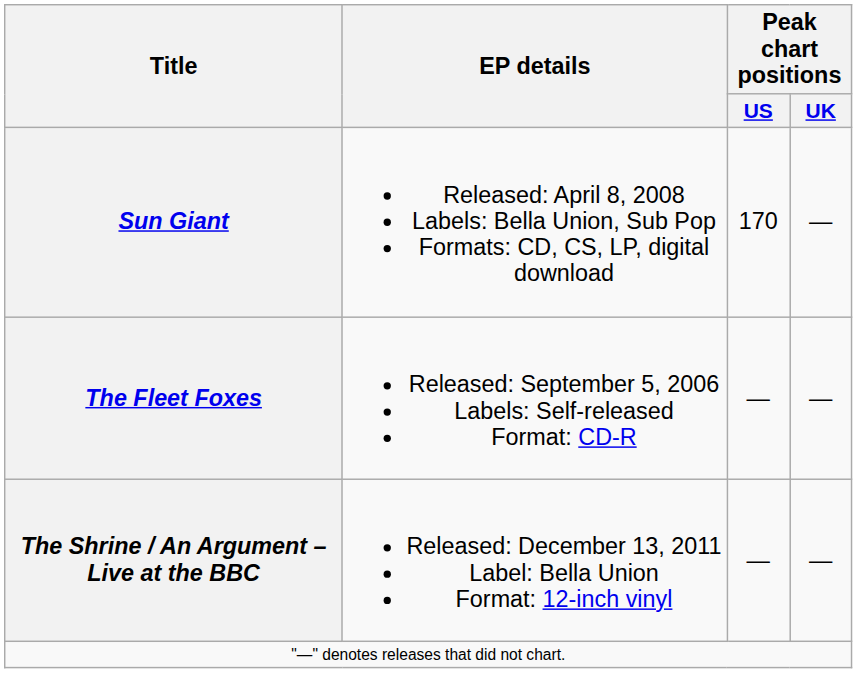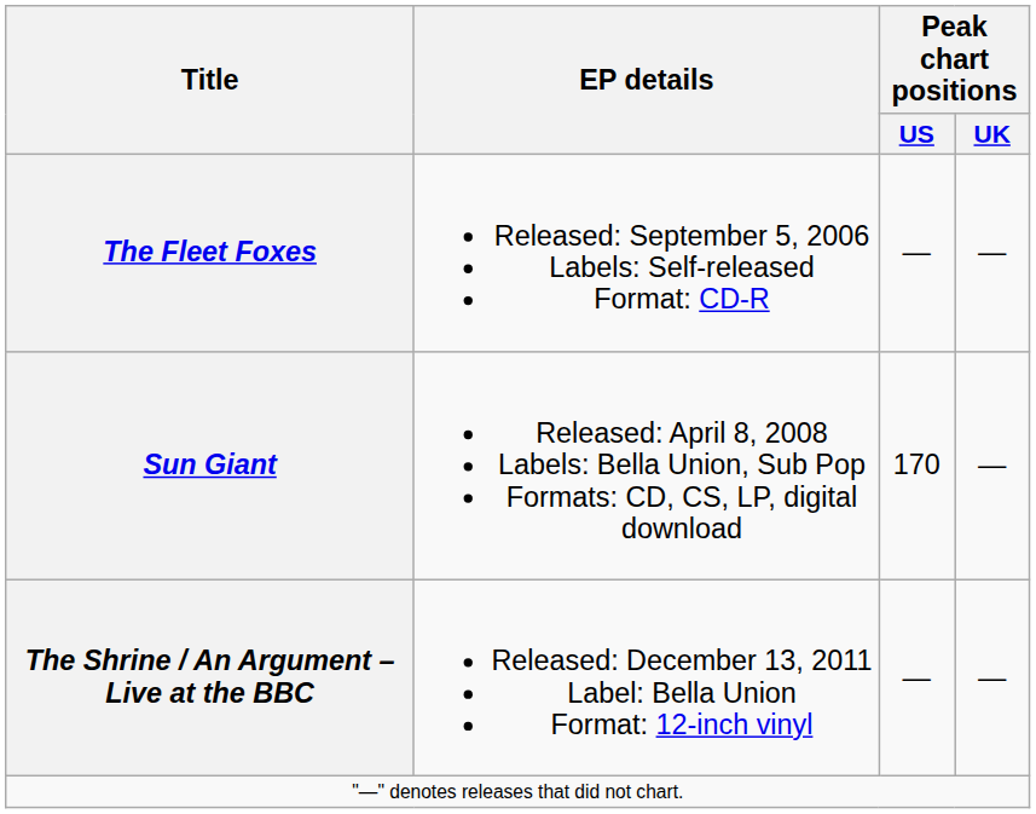 <table class="wikitable plainrowheaders" style="text-align:center;">
 <tr>
 <th scope="col" rowspan="2" style="width:14em;">Title</th>
 <th scope="col" rowspan="2" style="width:16em;">EP details</th>
 <th scope="col" colspan=2>Peak chart positions</th>
 </tr>
 <tr>
 <th scope="col" style="width:2.5em;font-size:90%;"><a href='#'>US</a><br></th>
 <th scope="col" style="width:2.5em;font-size:90%;"><a href='#'>UK</a><br></th>
 </tr>
 <tr>
+<th scope="row"><em><a href='#'>The Fleet Foxes</a></em></th>
+<td><br><ul><li>Released: September 5, 2006</li><li>Labels: Self-released</li><li>Format: <a href='#'>CD-R</a></li></ul></td>
+<td style="text-align:center;">—</td>
+<td>—</td>
+</tr>
+<tr>
 <th scope="row"><em><a href='#'>Sun Giant</a></em></th>
 <td><br><ul><li>Released: April 8, 2008</li><li>Labels: Bella Union, Sub Pop</li><li>Formats: CD, CS, LP, digital download</li></ul></td>
 <td style="text-align:center;">170</td>
-<td>—</td>
-</tr>
-<tr>
-<th scope="row"><em><a href='#'>The Fleet Foxes</a></em></th>
-<td><br><ul><li>Released: September 5, 2006</li><li>Labels: Self-released</li><li>Format: <a href='#'>CD-R</a></li></ul></td>
-<td style="text-align:center;">—</td>
 <td>—</td>
 </tr>
 <tr>
 <th scope="row"><em>The Shrine / An Argument – Live at the BBC</em></th>
 <td><br><ul><li>Released: December 13, 2011</li><li>Label: Bella Union</li><li>Format: <a href='#'>12-inch vinyl</a></li></ul></td>
 <td style="text-align:center;">—</td>
 <td>—</td>
 </tr>
 <tr>
 <td colspan="4" style="text-align:center; font-size:8pt;">"—" denotes releases that did not chart.</td>
 </tr>
 </table>
